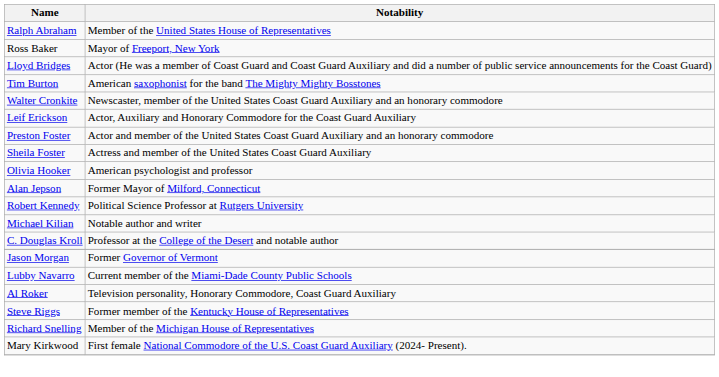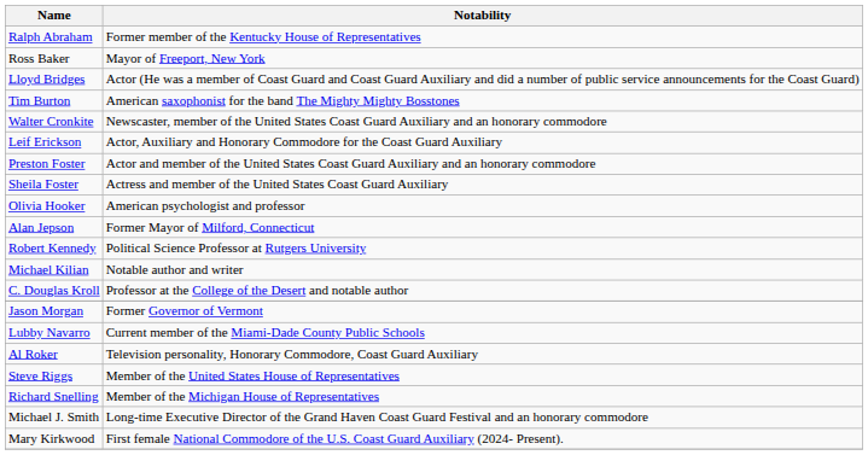 <table class="wikitable">
 <tr>
 <th>Name</th>
 <th>Notability</th>
 </tr>
 <tr>
 <td><a href='#'>Ralph Abraham</a></td>
-<td>Member of the <a href='#'>United States House of Representatives</a></td>
+<td>Former member of the <a href='#'>Kentucky House of Representatives</a></td>
 </tr>
 <tr>
 <td>Ross Baker</td>
 <td>Mayor of <a href='#'>Freeport, New York</a></td>
 </tr>
 <tr>
 <td><a href='#'>Lloyd Bridges</a></td>
 <td>Actor (He was a member of Coast Guard and Coast Guard Auxiliary and did a number of public service announcements for the Coast Guard)</td>
 </tr>
 <tr>
 <td><a href='#'>Tim Burton</a></td>
 <td>American <a href='#'>saxophonist</a> for the band <a href='#'>The Mighty Mighty Bosstones</a></td>
 </tr>
 <tr>
 <td><a href='#'>Walter Cronkite</a></td>
 <td>Newscaster, member of the United States Coast Guard Auxiliary and an honorary commodore</td>
 </tr>
 <tr>
 <td><a href='#'>Leif Erickson</a></td>
 <td>Actor, Auxiliary and Honorary Commodore for the Coast Guard Auxiliary</td>
 </tr>
 <tr>
 <td><a href='#'>Preston Foster</a></td>
 <td>Actor and member of the United States Coast Guard Auxiliary and an honorary commodore</td>
 </tr>
 <tr>
 <td><a href='#'>Sheila Foster</a></td>
 <td>Actress and member of the United States Coast Guard Auxiliary</td>
 </tr>
 <tr>
 <td><a href='#'>Olivia Hooker</a></td>
 <td>American psychologist and professor</td>
 </tr>
 <tr>
 <td><a href='#'>Alan Jepson</a></td>
 <td>Former Mayor of <a href='#'>Milford, Connecticut</a></td>
 </tr>
 <tr>
 <td><a href='#'>Robert Kennedy</a></td>
 <td>Political Science Professor at <a href='#'>Rutgers University</a></td>
 </tr>
 <tr>
 <td><a href='#'>Michael Kilian</a></td>
 <td>Notable author and writer</td>
 </tr>
 <tr>
 <td><a href='#'>C. Douglas Kroll</a></td>
 <td>Professor at the <a href='#'>College of the Desert</a> and notable author</td>
 </tr>
 <tr>
 </tr>
 <tr>
 <td><a href='#'>Jason Morgan</a></td>
 <td>Former <a href='#'>Governor of Vermont</a></td>
 </tr>
 <tr>
 <td><a href='#'>Lubby Navarro</a></td>
 <td>Current member of the <a href='#'>Miami-Dade County Public Schools</a></td>
 </tr>
 <tr>
 <td><a href='#'>Al Roker</a></td>
 <td>Television personality, Honorary Commodore, Coast Guard Auxiliary</td>
 </tr>
 <tr>
 <td><a href='#'>Steve Riggs</a></td>
-<td>Former member of the <a href='#'>Kentucky House of Representatives</a></td>
+<td>Member of the <a href='#'>United States House of Representatives</a></td>
 </tr>
 <tr>
 <td><a href='#'>Richard Snelling</a></td>
 <td>Member of the <a href='#'>Michigan House of Representatives</a></td>
+</tr>
+<tr>
+<td>Michael J. Smith</td>
+<td>Long-time Executive Director of the Grand Haven Coast Guard Festival and an honorary commodore</td>
 </tr>
 <tr>
 <td>Mary Kirkwood</td>
 <td>First female <a href='#'>National Commodore of the U.S. Coast Guard Auxiliary</a> (2024- Present).</td>
 </tr>
 <tr>
 </tr>
 </table>
